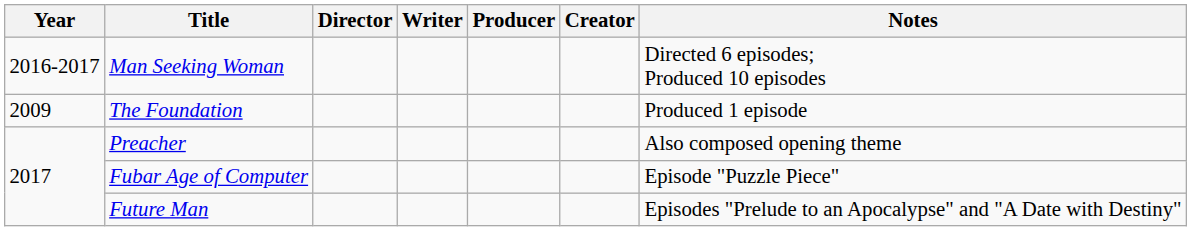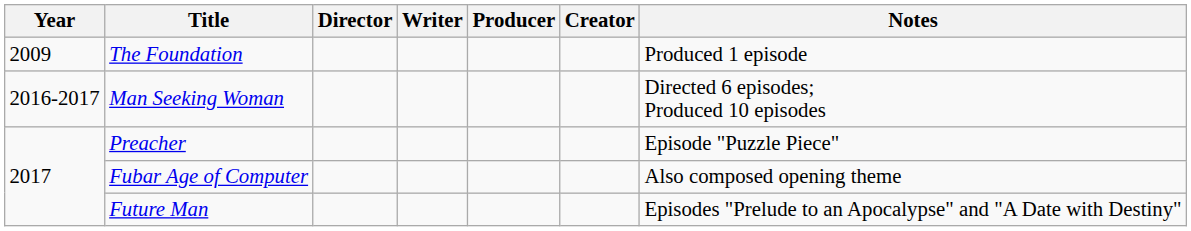 <table class="wikitable plainrowheaders">
 <tr>
 <th>Year</th>
 <th>Title</th>
 <th scope="col">Director</th>
 <th scope="col">Writer</th>
 <th scope="col">Producer</th>
 <th scope="col">Creator</th>
 <th>Notes</th>
 </tr>
 <tr>
+<td>2009</td>
+<td><em><a href='#'>The Foundation</a></em></td>
+<td></td>
+<td></td>
+<td></td>
+<td></td>
+<td>Produced 1 episode</td>
+</tr>
+<tr>
 <td>2016-2017</td>
 <td><em><a href='#'>Man Seeking Woman</a></em></td>
 <td></td>
 <td></td>
 <td></td>
 <td></td>
 <td>Directed 6 episodes;<br>Produced 10 episodes</td>
 </tr>
 <tr>
-<td>2009</td>
-<td><em><a href='#'>The Foundation</a></em></td>
-<td></td>
-<td></td>
-<td></td>
-<td></td>
-<td>Produced 1 episode</td>
-</tr>
-<tr>
 <td rowspan=3>2017</td>
 <td><em><a href='#'>Preacher</a></em></td>
 <td></td>
 <td></td>
 <td></td>
 <td></td>
-<td>Also  composed opening theme</td>
+<td>Episode "Puzzle Piece"</td>
 </tr>
 <tr>
 <td><em><a href='#'>Fubar Age of Computer</a></em></td>
 <td></td>
 <td></td>
 <td></td>
 <td></td>
-<td>Episode "Puzzle Piece"</td>
+<td>Also  composed opening theme</td>
 </tr>
 <tr>
 <td><em><a href='#'>Future Man</a></em></td>
 <td></td>
 <td></td>
 <td></td>
 <td></td>
 <td>Episodes "Prelude to an Apocalypse" and "A Date with Destiny"</td>
 </tr>
 </table>
